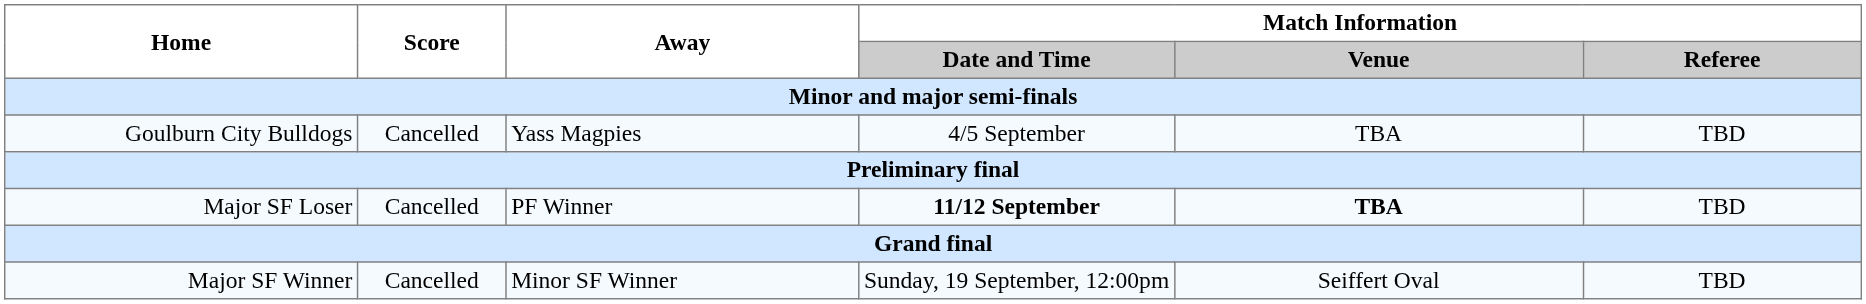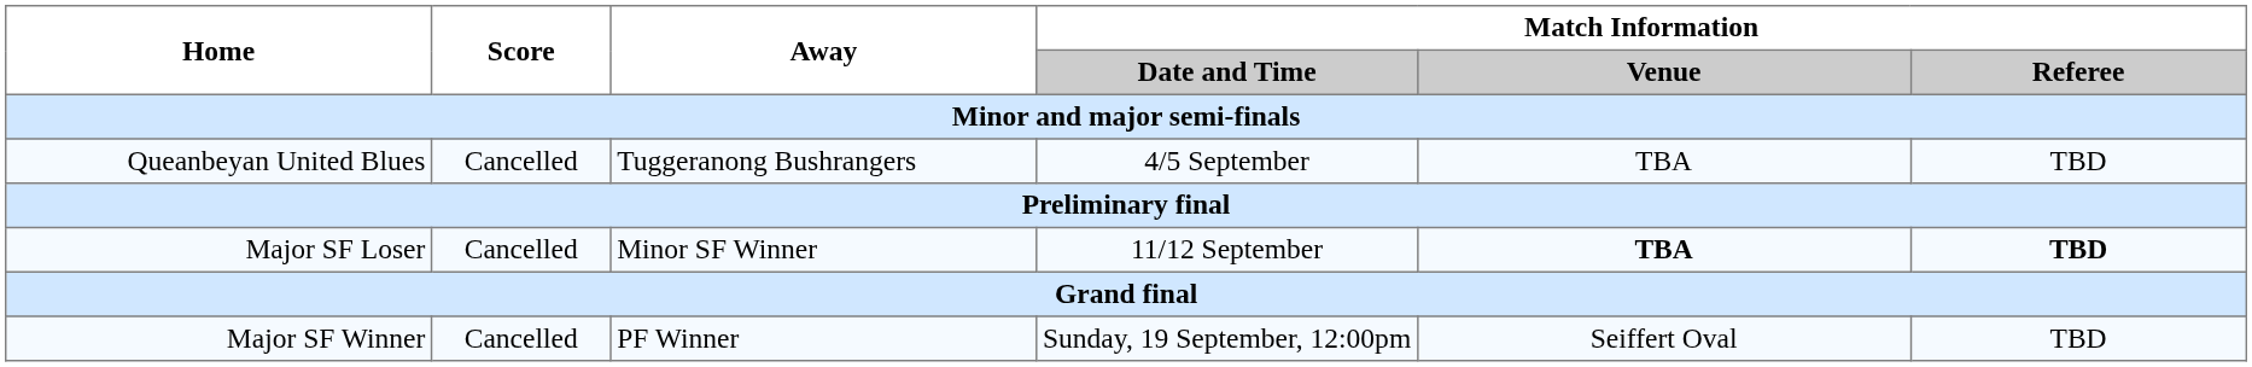 <table width="100%" cellspacing="0" cellpadding="3" border="1" style="border-collapse:collapse;  text-align:center;">
 <tr>
 <th rowspan="2" width="19%">Home</th>
 <th rowspan="2" width="8%">Score</th>
 <th rowspan="2" width="19%">Away</th>
 <th colspan="3">Match Information</th>
 </tr>
 <tr bgcolor="#CCCCCC">
 <th width="17%">Date and Time</th>
 <th width="22%">Venue</th>
 <th width="50%">Referee</th>
 </tr>
 <tr style="background:#d0e7ff;">
 <td colspan="6"><strong>Minor and major semi-finals</strong></td>
 </tr>
 <tr style="text-align:center; background:#f5faff;">
-<td align="right">Goulburn City Bulldogs </td>
+<td align="right">Queanbeyan United Blues </td>
 <td>Cancelled</td>
-<td align="left"> Yass Magpies</td>
+<td align="left"> Tuggeranong Bushrangers</td>
 <td>4/5 September</td>
 <td>TBA</td>
 <td>TBD</td>
 </tr>
 <tr style="background:#d0e7ff;">
 <td colspan="6"><strong>Preliminary final</strong></td>
 </tr>
 <tr style="text-align:center; background:#f5faff;">
 <td align="right">Major SF Loser</td>
 <td>Cancelled</td>
-<td align="left">PF Winner</td>
-<td><strong>11/12 September</strong></td>
+<td align="left">Minor SF Winner</td>
+<td>11/12 September</td>
 <td><strong>TBA</strong></td>
-<td>TBD</td>
+<td><strong>TBD</strong></td>
 </tr>
 <tr style="background:#d0e7ff;">
 <td colspan="6"><strong>Grand final</strong></td>
 </tr>
 <tr style="text-align:center; background:#f5faff;">
 <td align="right">Major SF Winner</td>
 <td>Cancelled</td>
-<td align="left">Minor SF Winner</td>
+<td align="left">PF Winner</td>
 <td>Sunday, 19 September, 12:00pm</td>
 <td>Seiffert Oval</td>
 <td>TBD</td>
 </tr>
 </table>
